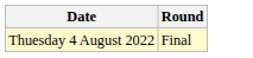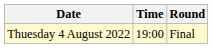 <table class="wikitable">
 <tr>
 <th>Date</th>
+<th>Time</th>
 <th>Round</th>
 </tr>
 <tr>
 <td style=background:lemonchiffon>Thuesday 4 August 2022</td>
+<td style=background:lemonchiffon>19:00</td>
 <td style=background:lemonchiffon>Final</td>
 </tr>
 </table>
